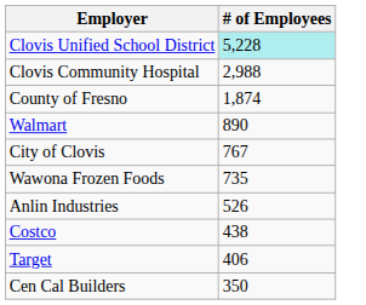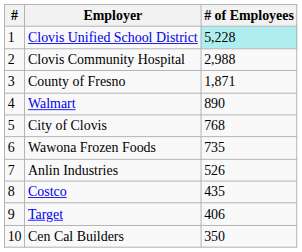 <table class="wikitable sortable" border="1">
 <tr>
+<th>#</th>
 <th>Employer</th>
 <th># of Employees</th>
 </tr>
 <tr>
+<td>1</td>
 <td><a href='#'>Clovis Unified School District</a></td>
 <td style="background: paleturquoise;">5,228</td>
 </tr>
 <tr>
+<td>2</td>
 <td>Clovis Community Hospital</td>
 <td>2,988</td>
 </tr>
 <tr>
+<td>3</td>
 <td>County of Fresno</td>
-<td>1,874</td>
+<td>1,871</td>
 </tr>
 <tr>
+<td>4</td>
 <td><a href='#'>Walmart</a></td>
 <td>890</td>
 </tr>
 <tr>
+<td>5</td>
 <td>City of Clovis</td>
-<td>767</td>
+<td>768</td>
 </tr>
 <tr>
+<td>6</td>
 <td>Wawona Frozen Foods</td>
 <td>735</td>
 </tr>
 <tr>
+<td>7</td>
 <td>Anlin Industries</td>
 <td>526</td>
 </tr>
 <tr>
+<td>8</td>
 <td><a href='#'>Costco</a></td>
-<td>438</td>
+<td>435</td>
 </tr>
 <tr>
+<td>9</td>
 <td><a href='#'>Target</a></td>
 <td>406</td>
 </tr>
 <tr>
+<td>10</td>
 <td>Cen Cal Builders</td>
 <td>350</td>
 </tr>
 </table>
